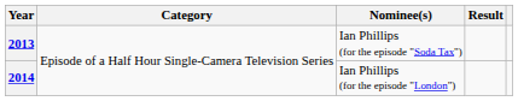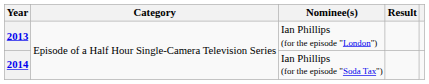 <table class="wikitable plainrowheaders">
 <tr>
 <th scope="col">Year</th>
 <th scope="col">Category</th>
 <th scope="col">Nominee(s)</th>
 <th scope="col">Result</th>
 <th scope="col"></th>
 </tr>
 <tr>
 <th scope="row"><a href='#'>2013</a></th>
 <td rowspan="2">Episode of a Half Hour Single-Camera Television Series</td>
-<td>Ian Phillips<br><small>(for the episode "<a href='#'>Soda Tax</a>")</small></td>
+<td>Ian Phillips<br><small>(for the episode "<a href='#'>London</a>")</small></td>
 <td></td>
 <td style="text-align:center;"></td>
 </tr>
 <tr>
 <th scope="row"><a href='#'>2014</a></th>
-<td>Ian Phillips<br><small>(for the episode "<a href='#'>London</a>")</small></td>
+<td>Ian Phillips<br><small>(for the episode "<a href='#'>Soda Tax</a>")</small></td>
 <td></td>
 <td style="text-align:center;"></td>
 </tr>
 </table>
